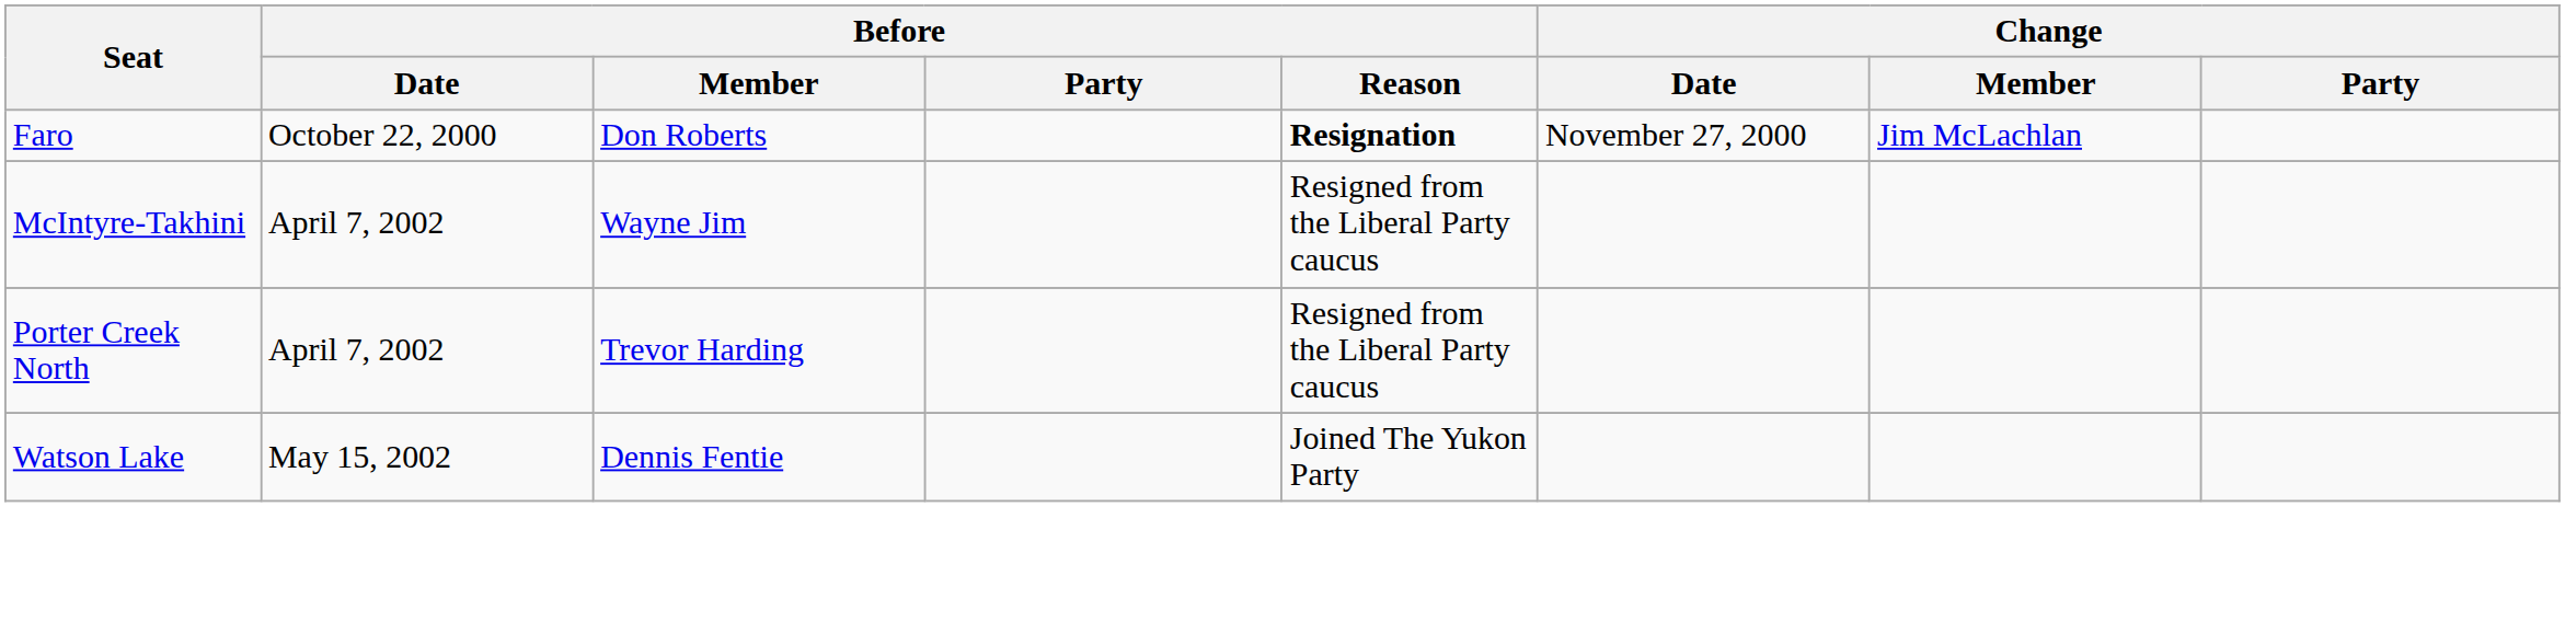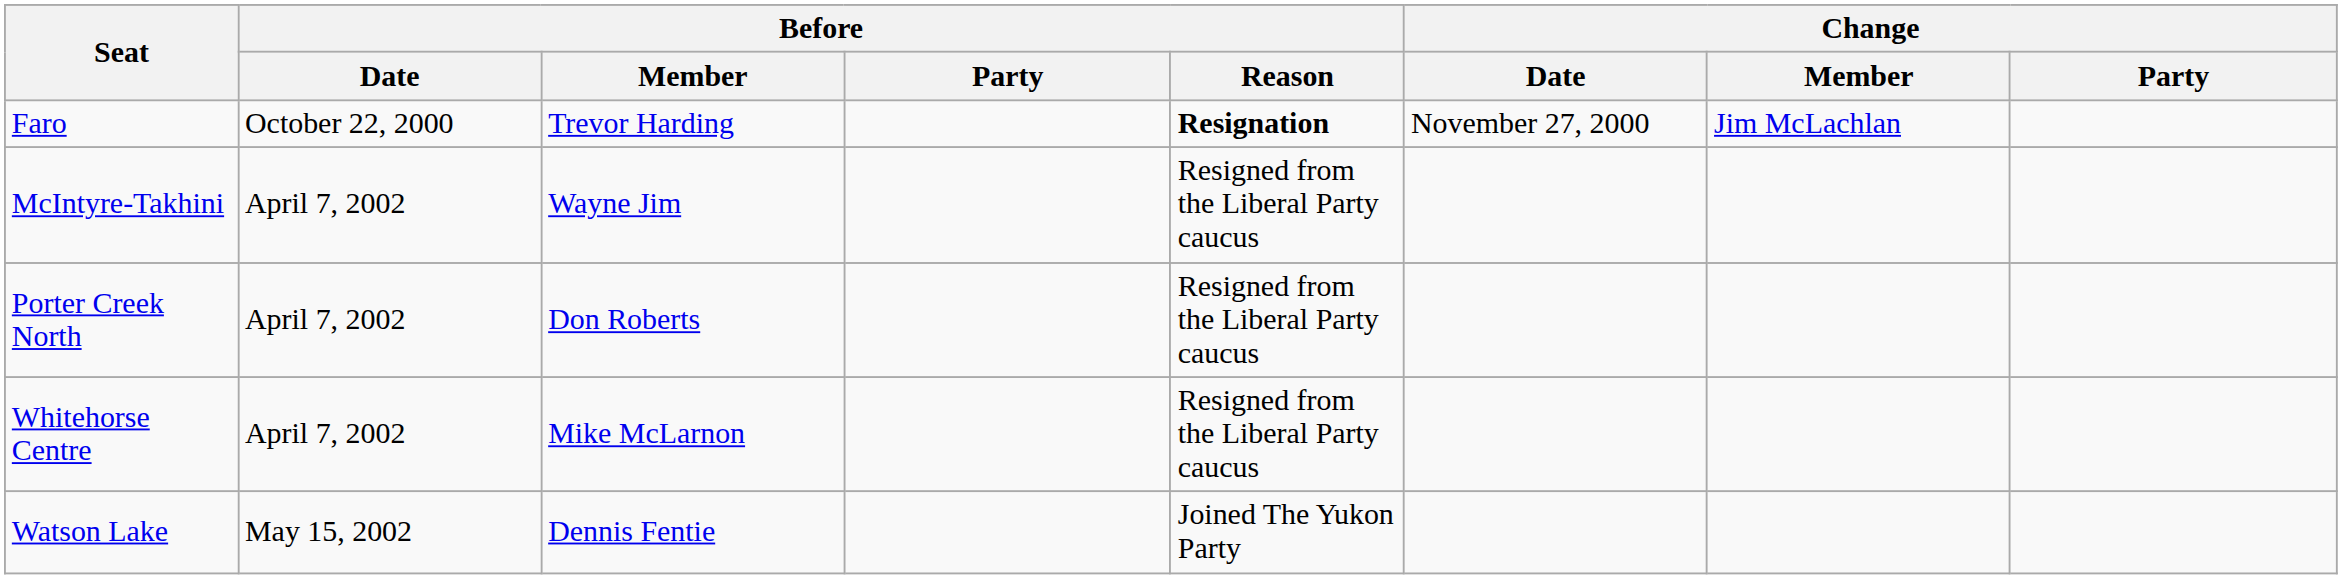 <table class="wikitable" style="border: none;">
 <tr>
 <th rowspan="2" width="10%">Seat</th>
 <th colspan="4" width="50%">Before</th>
 <th colspan="3" width="40%">Change</th>
 </tr>
 <tr>
 <th width="13%">Date</th>
 <th width="13%">Member</th>
 <th width="14%">Party</th>
 <th width="10%">Reason</th>
 <th width="13%">Date</th>
 <th width="13%">Member</th>
 <th width="14%">Party</th>
 </tr>
 <tr>
 <td><a href='#'>Faro</a></td>
 <td>October 22, 2000</td>
-<td><a href='#'>Don Roberts</a></td>
+<td><a href='#'>Trevor Harding</a></td>
 <td></td>
 <td><strong>Resignation</strong></td>
 <td>November 27, 2000</td>
 <td><a href='#'>Jim McLachlan</a></td>
 <td></td>
 </tr>
 <tr>
 <td><a href='#'>McIntyre-Takhini</a></td>
 <td>April 7, 2002</td>
 <td><a href='#'>Wayne Jim</a></td>
 <td></td>
 <td>Resigned from the Liberal Party caucus</td>
 <td></td>
 <td></td>
 <td></td>
 </tr>
 <tr>
 <td><a href='#'>Porter Creek North</a></td>
 <td>April 7, 2002</td>
-<td><a href='#'>Trevor Harding</a></td>
+<td><a href='#'>Don Roberts</a></td>
+<td></td>
+<td>Resigned from the Liberal Party caucus</td>
+<td></td>
+<td></td>
+<td></td>
+</tr>
+<tr>
+<td><a href='#'>Whitehorse Centre</a></td>
+<td>April 7, 2002</td>
+<td><a href='#'>Mike McLarnon</a></td>
 <td></td>
 <td>Resigned from the Liberal Party caucus</td>
 <td></td>
 <td></td>
 <td></td>
 </tr>
 <tr>
 <td><a href='#'>Watson Lake</a></td>
 <td>May 15, 2002</td>
 <td><a href='#'>Dennis Fentie</a></td>
 <td></td>
 <td>Joined The Yukon Party</td>
 <td></td>
 <td></td>
 <td></td>
 </tr>
 </table>
